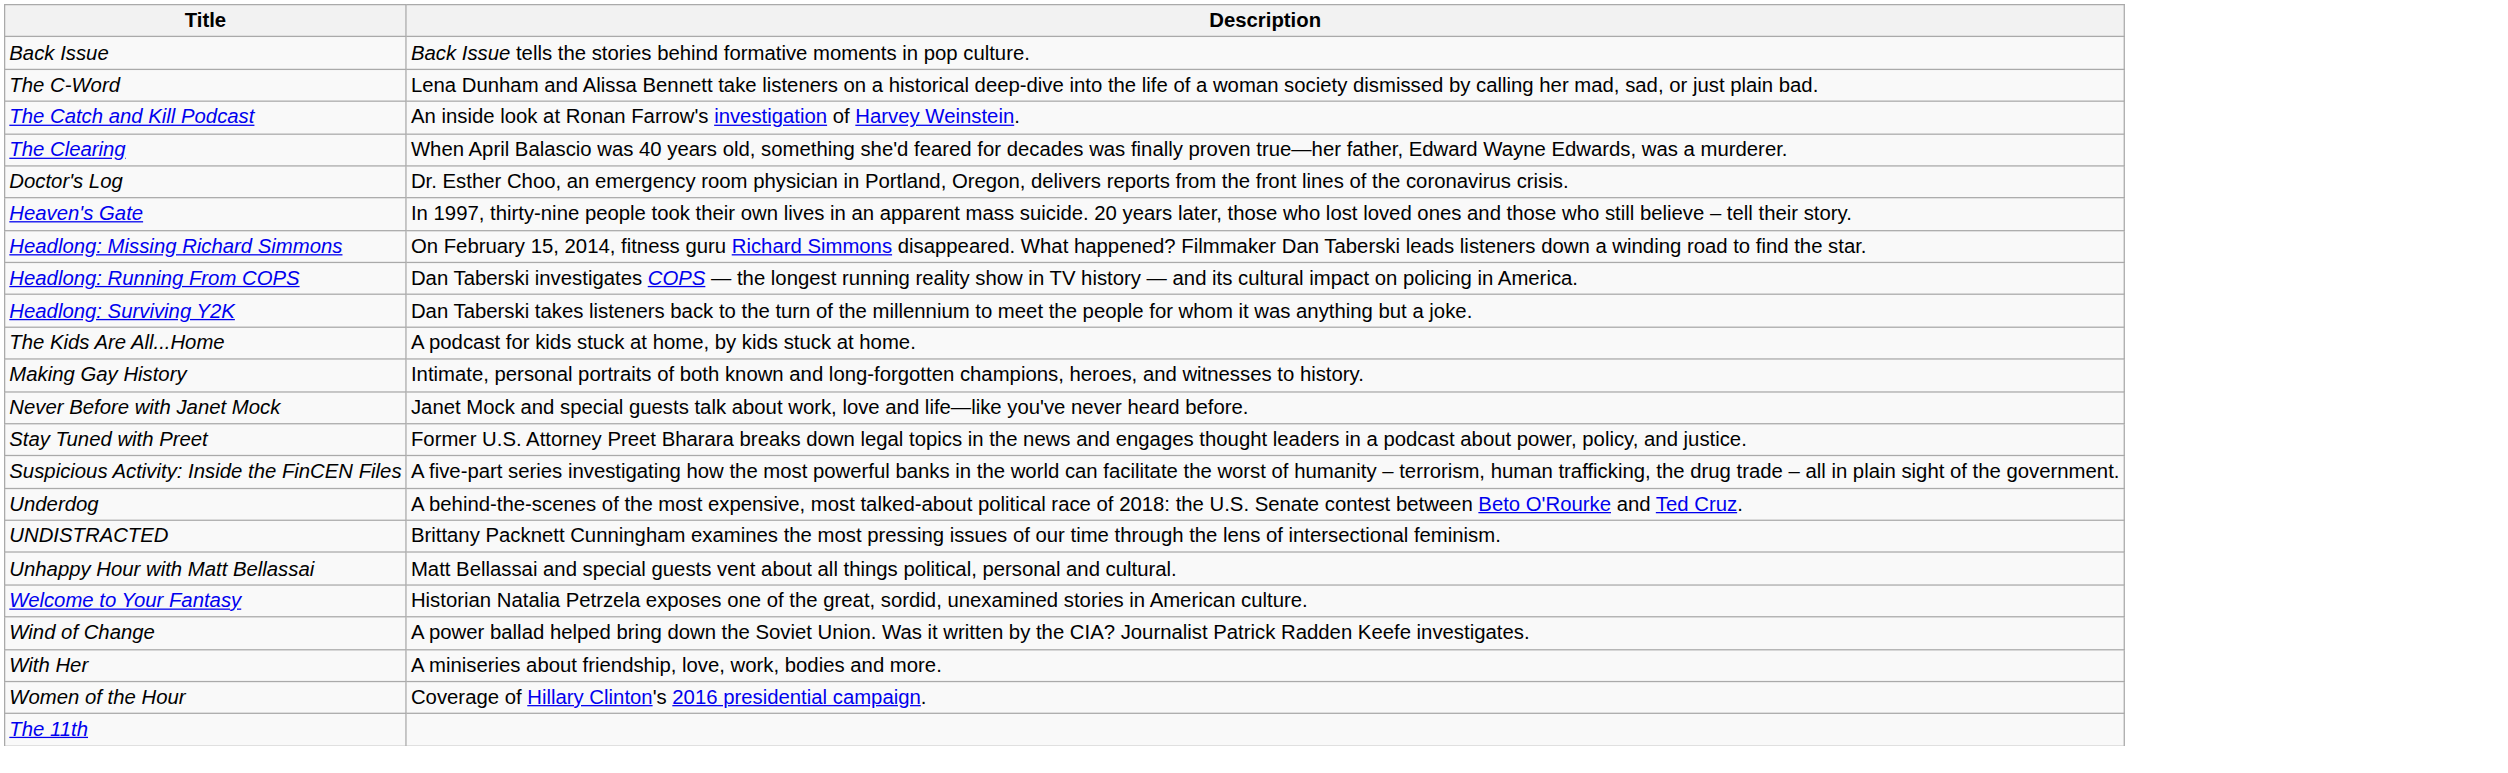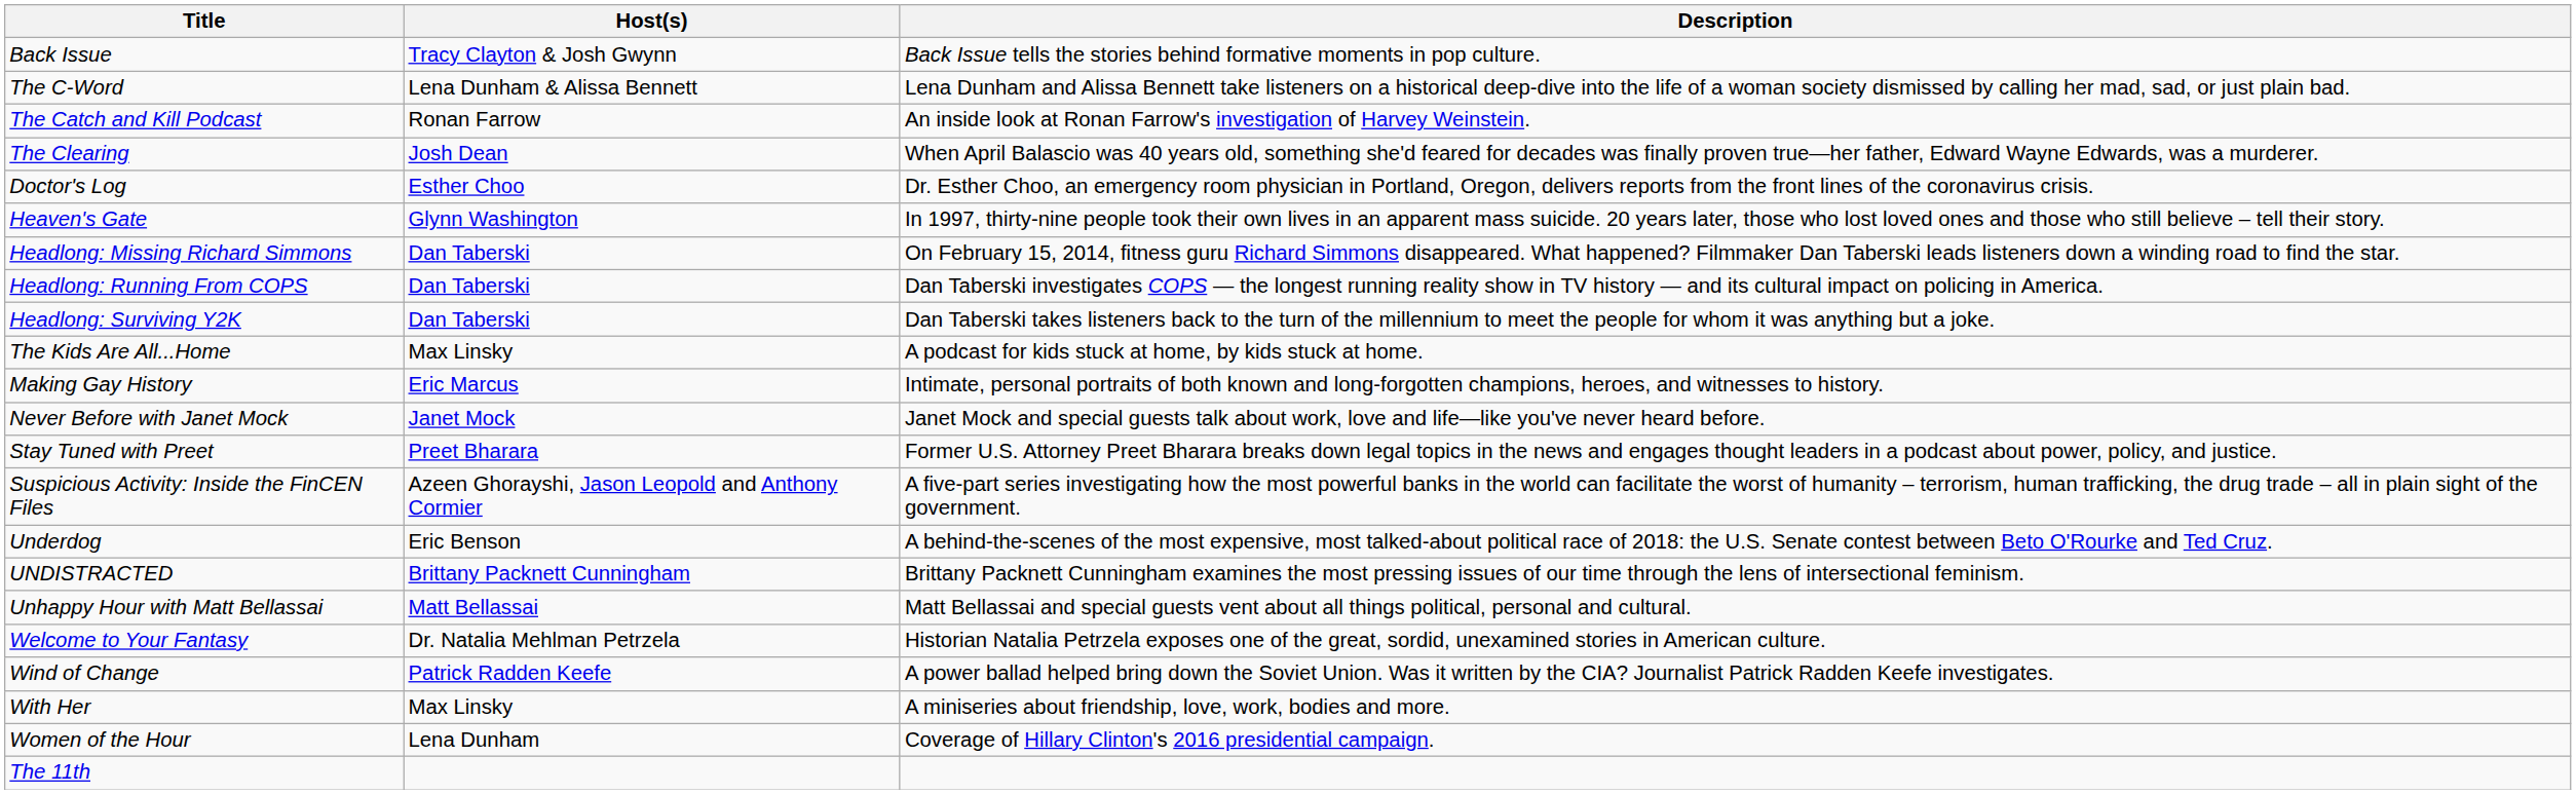 <table class="wikitable sortable mw-collapsible">
 <tr>
 <th>Title</th>
+<th>Host(s)</th>
 <th>Description</th>
 </tr>
 <tr>
 <td><em>Back Issue</em></td>
+<td><a href='#'>Tracy Clayton</a> & Josh Gwynn</td>
 <td><em>Back Issue</em> tells the stories behind formative moments in pop culture.</td>
 </tr>
 <tr>
 <td><em>The C-Word</em></td>
+<td>Lena Dunham & Alissa Bennett</td>
 <td>Lena Dunham and Alissa Bennett take listeners on a historical deep-dive into the life of a woman society dismissed by calling her mad, sad, or just plain bad.</td>
 </tr>
 <tr>
 <td><em><a href='#'>The Catch and Kill Podcast</a></em></td>
+<td>Ronan Farrow</td>
 <td>An inside look at Ronan Farrow's <a href='#'>investigation</a> of <a href='#'>Harvey Weinstein</a>.</td>
 </tr>
 <tr>
 <td><em><a href='#'>The Clearing</a></em></td>
+<td><a href='#'>Josh Dean</a></td>
 <td>When April Balascio was 40 years old, something she'd feared for decades was finally proven true—her father, Edward Wayne Edwards, was a murderer.</td>
 </tr>
 <tr>
 <td><em>Doctor's Log</em></td>
+<td><a href='#'>Esther Choo</a></td>
 <td>Dr. Esther Choo, an emergency room physician in Portland, Oregon, delivers reports from the front lines of the coronavirus crisis.</td>
 </tr>
 <tr>
 <td><em><a href='#'>Heaven's Gate</a></em></td>
+<td><a href='#'>Glynn Washington</a></td>
 <td>In 1997, thirty-nine people took their own lives in an apparent mass suicide. 20 years later, those who lost loved ones and those who still believe – tell their story.</td>
 </tr>
 <tr>
 <td><em><a href='#'>Headlong: Missing Richard Simmons</a></em></td>
+<td><a href='#'>Dan Taberski</a></td>
 <td>On February 15, 2014, fitness guru <a href='#'>Richard Simmons</a> disappeared. What happened? Filmmaker Dan Taberski leads listeners down a winding road to find the star.</td>
 </tr>
 <tr>
 <td><em><a href='#'>Headlong: Running From COPS</a></em></td>
+<td><a href='#'>Dan Taberski</a></td>
 <td>Dan Taberski investigates <a href='#'><em>COPS</em></a> — the longest running reality show in TV history — and its cultural impact on policing in America.</td>
 </tr>
 <tr>
 <td><em><a href='#'>Headlong: Surviving Y2K</a></em></td>
+<td><a href='#'>Dan Taberski</a></td>
 <td>Dan Taberski takes listeners back to the turn of the millennium to meet the people for whom it was anything but a joke.</td>
 </tr>
 <tr>
 <td><em>The Kids Are All...Home</em></td>
+<td>Max Linsky</td>
 <td>A podcast for kids stuck at home, by kids stuck at home.</td>
 </tr>
 <tr>
 <td><em>Making Gay History</em></td>
+<td><a href='#'>Eric Marcus</a></td>
 <td>Intimate, personal portraits of both known and long-forgotten champions, heroes, and witnesses to history.</td>
 </tr>
 <tr>
 <td><em>Never Before with Janet Mock</em></td>
+<td><a href='#'>Janet Mock</a></td>
 <td>Janet Mock and special guests talk about work, love and life—like you've never heard before.</td>
 </tr>
 <tr>
 <td><em>Stay Tuned with Preet</em></td>
+<td><a href='#'>Preet Bharara</a></td>
 <td>Former U.S. Attorney Preet Bharara breaks down legal topics in the news and engages thought leaders in a podcast about power, policy, and justice.</td>
 </tr>
 <tr>
 <td><em>Suspicious Activity: Inside the FinCEN Files</em></td>
+<td>Azeen Ghorayshi, <a href='#'>Jason Leopold</a> and <a href='#'>Anthony Cormier</a></td>
 <td>A five-part series investigating how the most powerful banks in the world can facilitate the worst of humanity – terrorism, human trafficking, the drug trade – all in plain sight of the government.</td>
 </tr>
 <tr>
 <td><em>Underdog</em></td>
+<td>Eric Benson</td>
 <td>A behind-the-scenes of the most expensive, most talked-about political race of 2018: the U.S. Senate contest between <a href='#'>Beto O'Rourke</a> and <a href='#'>Ted Cruz</a>.</td>
 </tr>
 <tr>
 <td><em>UNDISTRACTED</em></td>
+<td><a href='#'>Brittany Packnett Cunningham</a></td>
 <td>Brittany Packnett Cunningham examines the most pressing issues of our time through the lens of intersectional feminism.</td>
 </tr>
 <tr>
 <td><em>Unhappy Hour with Matt Bellassai</em></td>
+<td><a href='#'>Matt Bellassai</a></td>
 <td>Matt Bellassai and special guests vent about all things political, personal and cultural.</td>
 </tr>
 <tr>
 <td><em><a href='#'>Welcome to Your Fantasy</a></em></td>
+<td>Dr. Natalia Mehlman Petrzela</td>
 <td>Historian Natalia Petrzela exposes one of the great, sordid, unexamined stories in American culture.</td>
 </tr>
 <tr>
 <td><em>Wind of Change</em></td>
+<td><a href='#'>Patrick Radden Keefe</a></td>
 <td>A power ballad helped bring down the Soviet Union. Was it written by the CIA? Journalist Patrick Radden Keefe investigates.</td>
 </tr>
 <tr>
 <td><em>With Her</em></td>
+<td>Max Linsky</td>
 <td>A miniseries about friendship, love, work, bodies and more.</td>
 </tr>
 <tr>
 <td><em>Women of the Hour</em></td>
+<td>Lena Dunham</td>
 <td>Coverage of <a href='#'>Hillary Clinton</a>'s <a href='#'>2016 presidential campaign</a>.</td>
 </tr>
 <tr>
 <td><em><a href='#'>The 11th</a></em></td>
 <td></td>
+<td></td>
 </tr>
 </table>
